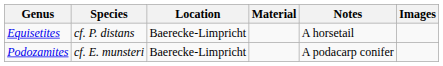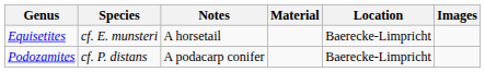 <table class="wikitable" align="center">
 <tr>
 <th>Genus</th>
 <th>Species</th>
+<th>Notes</th>
+<th>Material</th>
 <th>Location</th>
-<th>Material</th>
-<th>Notes</th>
 <th>Images</th>
 </tr>
 <tr>
 <td><em><a href='#'>Equisetites</a></em></td>
-<td><em>cf. P. distans</em></td>
+<td><em>cf. E. munsteri</em></td>
+<td>A horsetail</td>
+<td></td>
 <td>Baerecke-Limpricht</td>
-<td></td>
-<td>A horsetail</td>
 <td></td>
 </tr>
 <tr>
 <td><em><a href='#'>Podozamites</a></em></td>
-<td><em>cf. E. munsteri</em></td>
+<td><em>cf. P. distans</em></td>
+<td>A podacarp conifer</td>
+<td></td>
 <td>Baerecke-Limpricht</td>
-<td></td>
-<td>A podacarp conifer</td>
 <td></td>
 </tr>
 </table>
